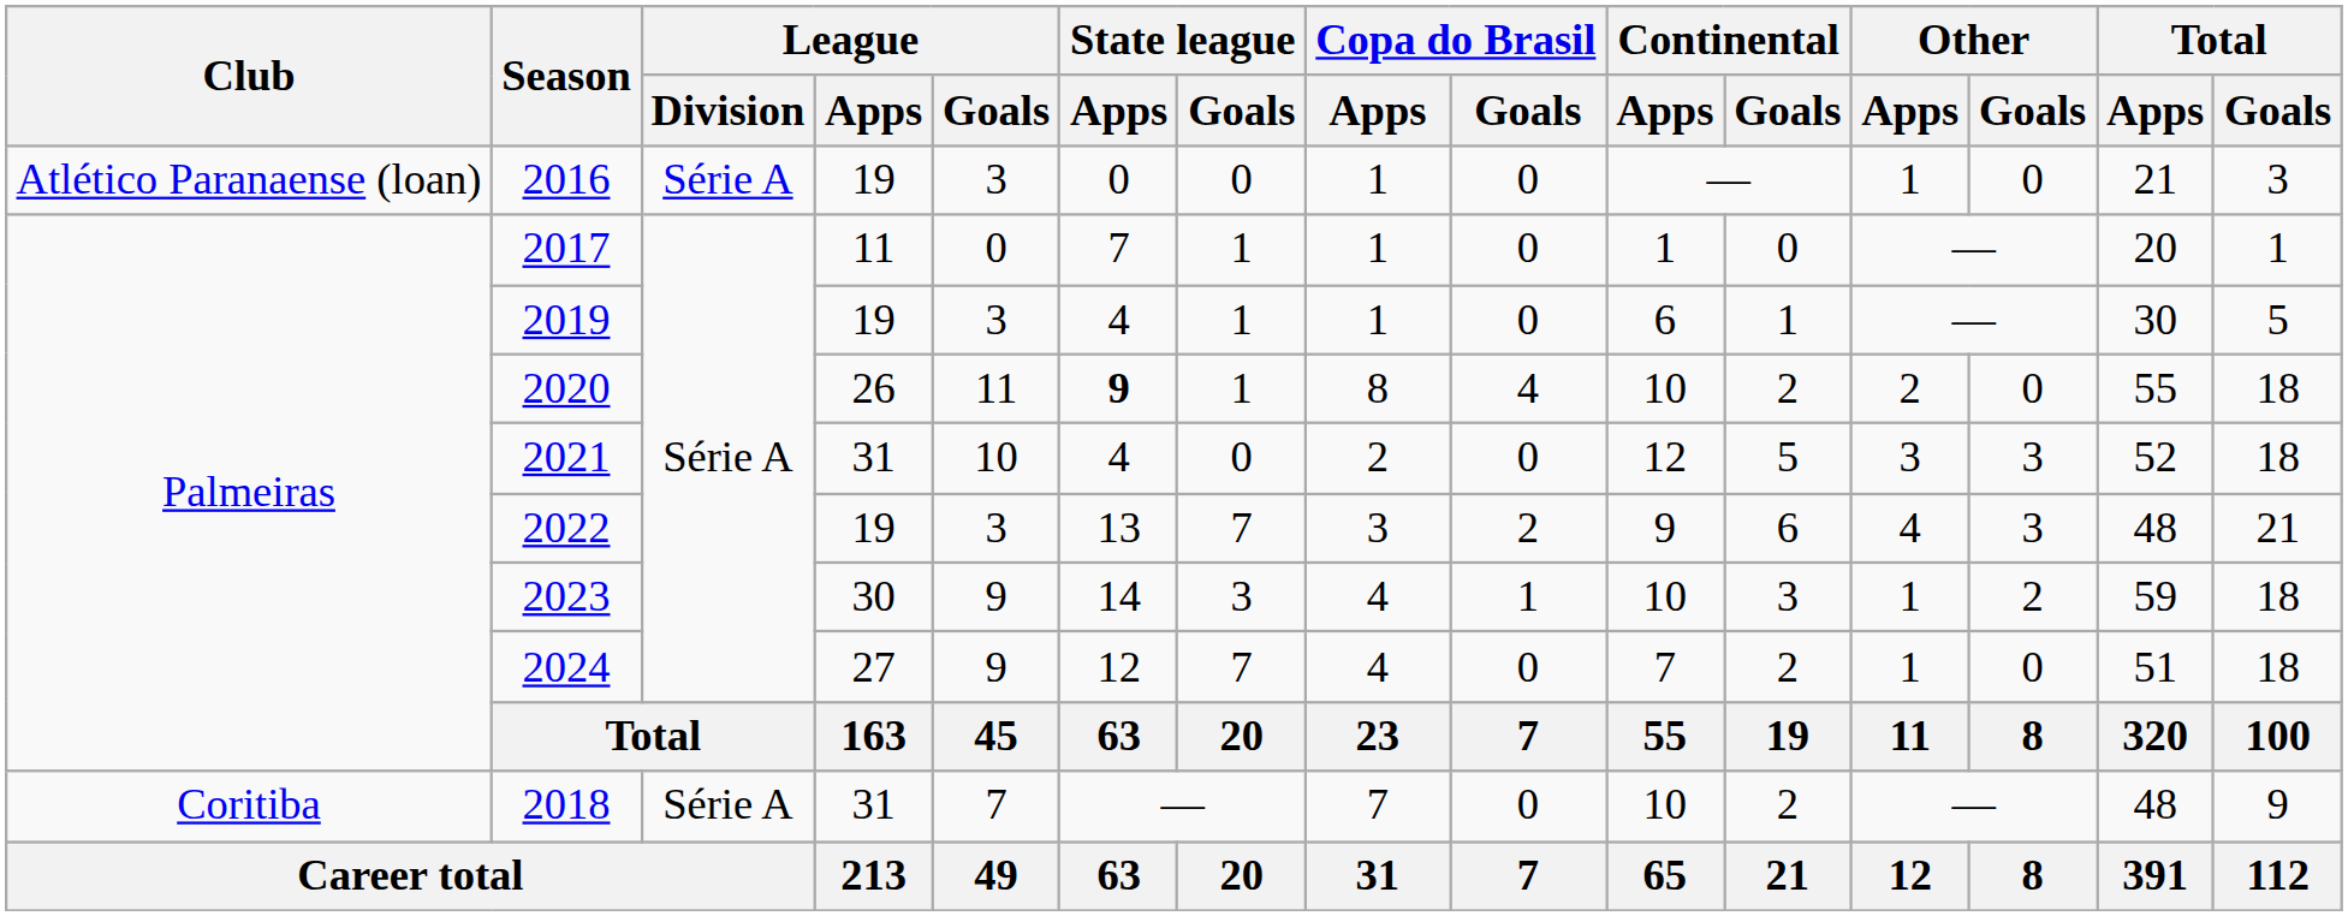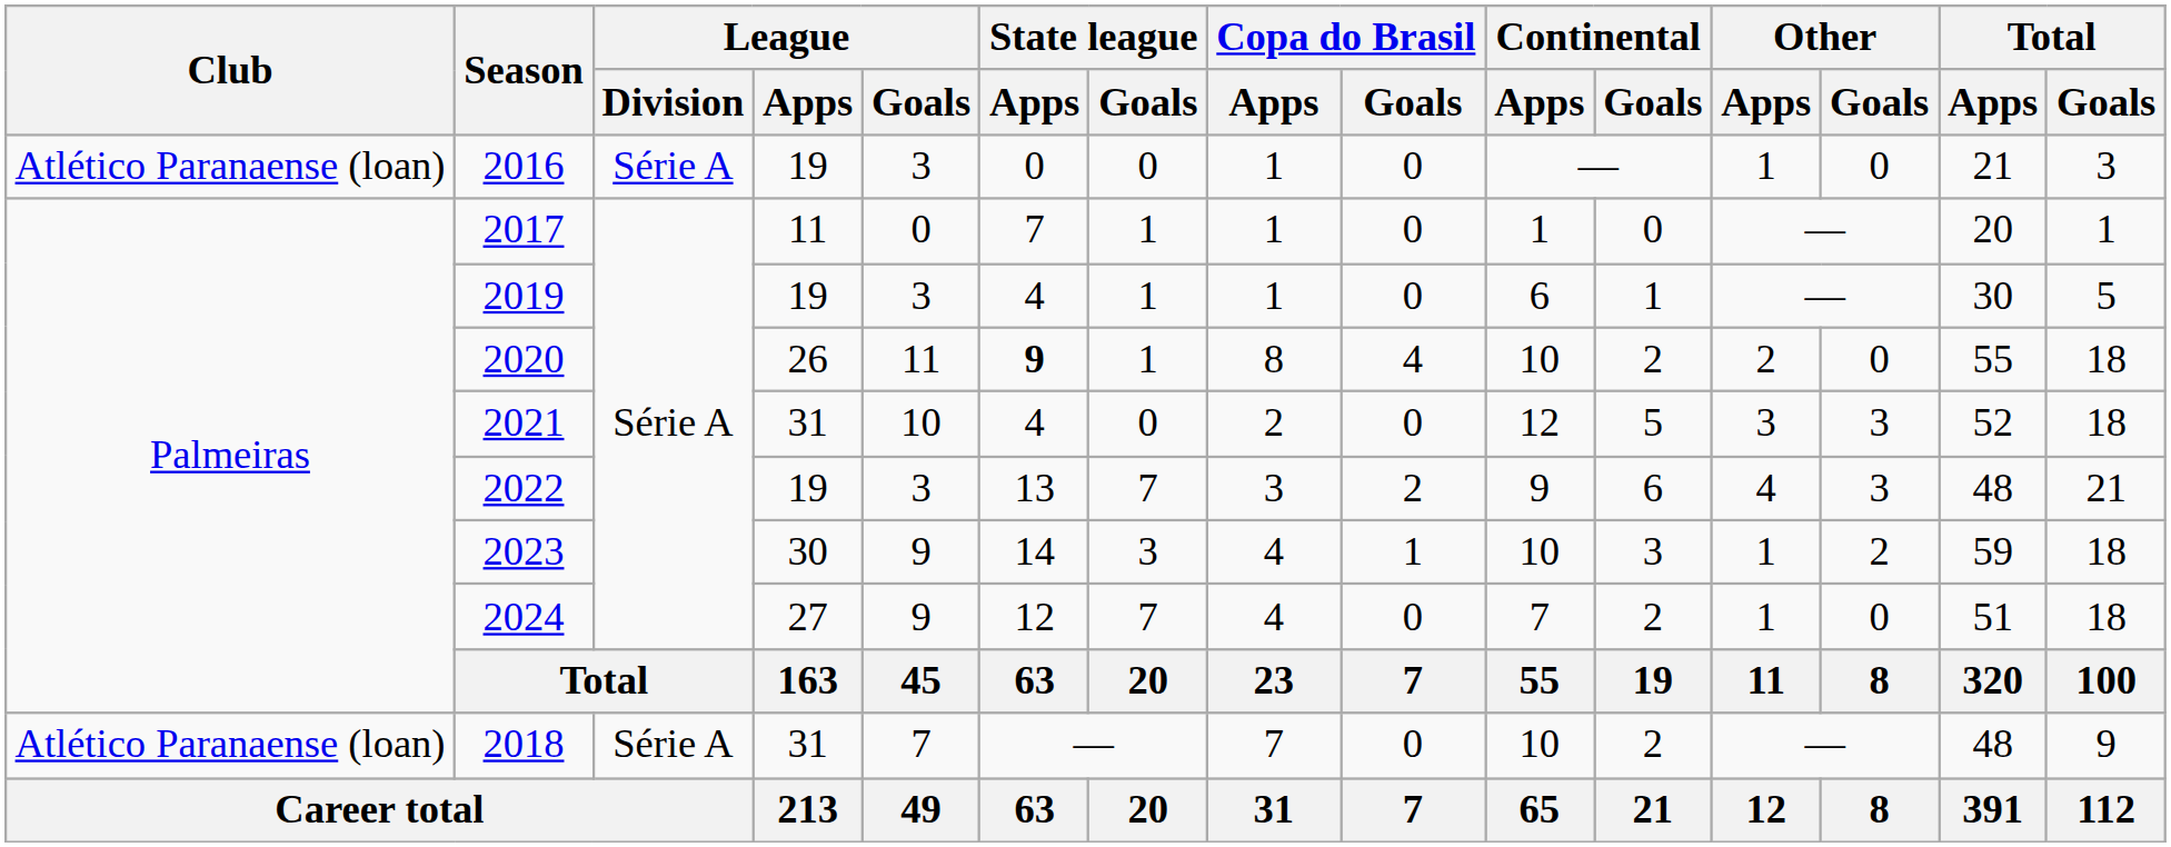 <table class="wikitable" style="text-align: center;">
 <tr>
 <th rowspan="2">Club</th>
 <th rowspan="2">Season</th>
 <th colspan="3">League</th>
 <th colspan="2">State league</th>
 <th colspan="2"><a href='#'>Copa do Brasil</a></th>
 <th colspan="2">Continental</th>
 <th colspan="2">Other</th>
 <th colspan="2">Total</th>
 </tr>
 <tr>
 <th>Division</th>
 <th>Apps</th>
 <th>Goals</th>
 <th>Apps</th>
 <th>Goals</th>
 <th>Apps</th>
 <th>Goals</th>
 <th>Apps</th>
 <th>Goals</th>
 <th>Apps</th>
 <th>Goals</th>
 <th>Apps</th>
 <th>Goals</th>
 </tr>
 <tr>
 <td valign="center"><a href='#'>Atlético Paranaense</a> (loan)</td>
 <td><a href='#'>2016</a></td>
 <td><a href='#'>Série A</a></td>
 <td>19</td>
 <td>3</td>
 <td>0</td>
 <td>0</td>
 <td>1</td>
 <td>0</td>
 <td colspan="2">—</td>
 <td>1</td>
 <td>0</td>
 <td>21</td>
 <td>3</td>
 </tr>
 <tr>
 <td rowspan="8" valign="center"><a href='#'>Palmeiras</a></td>
 <td><a href='#'>2017</a></td>
 <td rowspan="7">Série A</td>
 <td>11</td>
 <td>0</td>
 <td>7</td>
 <td>1</td>
 <td>1</td>
 <td>0</td>
 <td>1</td>
 <td>0</td>
 <td colspan="2">—</td>
 <td>20</td>
 <td>1</td>
 </tr>
 <tr>
 <td><a href='#'>2019</a></td>
 <td>19</td>
 <td>3</td>
 <td>4</td>
 <td>1</td>
 <td>1</td>
 <td>0</td>
 <td>6</td>
 <td>1</td>
 <td colspan="2">—</td>
 <td>30</td>
 <td>5</td>
 </tr>
 <tr>
 <td><a href='#'>2020</a></td>
 <td>26</td>
 <td>11</td>
 <td><strong>9</strong></td>
 <td>1</td>
 <td>8</td>
 <td>4</td>
 <td>10</td>
 <td>2</td>
 <td>2</td>
 <td>0</td>
 <td>55</td>
 <td>18</td>
 </tr>
 <tr>
 <td><a href='#'>2021</a></td>
 <td>31</td>
 <td>10</td>
 <td>4</td>
 <td>0</td>
 <td>2</td>
 <td>0</td>
 <td>12</td>
 <td>5</td>
 <td>3</td>
 <td>3</td>
 <td>52</td>
 <td>18</td>
 </tr>
 <tr>
 <td><a href='#'>2022</a></td>
 <td>19</td>
 <td>3</td>
 <td>13</td>
 <td>7</td>
 <td>3</td>
 <td>2</td>
 <td>9</td>
 <td>6</td>
 <td>4</td>
 <td>3</td>
 <td>48</td>
 <td>21</td>
 </tr>
 <tr>
 <td><a href='#'>2023</a></td>
 <td>30</td>
 <td>9</td>
 <td>14</td>
 <td>3</td>
 <td>4</td>
 <td>1</td>
 <td>10</td>
 <td>3</td>
 <td>1</td>
 <td>2</td>
 <td>59</td>
 <td>18</td>
 </tr>
 <tr>
 <td><a href='#'>2024</a></td>
 <td>27</td>
 <td>9</td>
 <td>12</td>
 <td>7</td>
 <td>4</td>
 <td>0</td>
 <td>7</td>
 <td>2</td>
 <td>1</td>
 <td>0</td>
 <td>51</td>
 <td>18</td>
 </tr>
 <tr>
 <th colspan="2">Total</th>
 <th>163</th>
 <th>45</th>
 <th>63</th>
 <th>20</th>
 <th>23</th>
 <th>7</th>
 <th>55</th>
 <th>19</th>
 <th>11</th>
 <th>8</th>
 <th>320</th>
 <th>100</th>
 </tr>
 <tr>
-<td valign="center"><a href='#'>Coritiba</a></td>
+<td valign="center"><a href='#'>Atlético Paranaense</a> (loan)</td>
 <td><a href='#'>2018</a></td>
 <td>Série A</td>
 <td>31</td>
 <td>7</td>
 <td colspan="2">—</td>
 <td>7</td>
 <td>0</td>
 <td>10</td>
 <td>2</td>
 <td colspan="2">—</td>
 <td>48</td>
 <td>9</td>
 </tr>
 <tr>
 <th colspan="3">Career total</th>
 <th>213</th>
 <th>49</th>
 <th>63</th>
 <th>20</th>
 <th>31</th>
 <th>7</th>
 <th>65</th>
 <th>21</th>
 <th>12</th>
 <th>8</th>
 <th>391</th>
 <th>112</th>
 </tr>
 </table>
